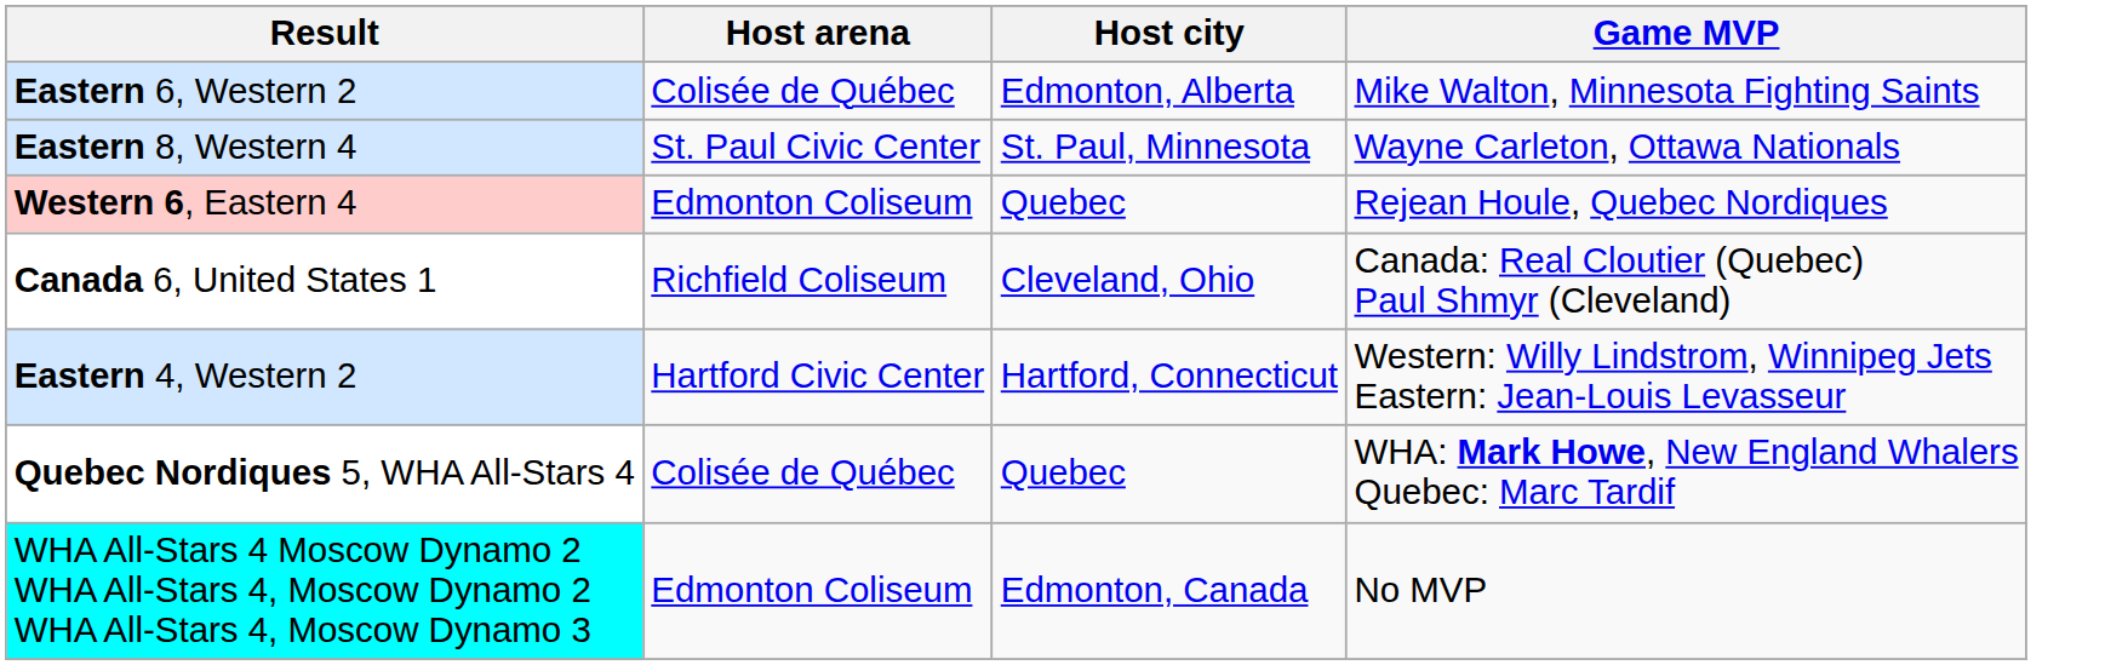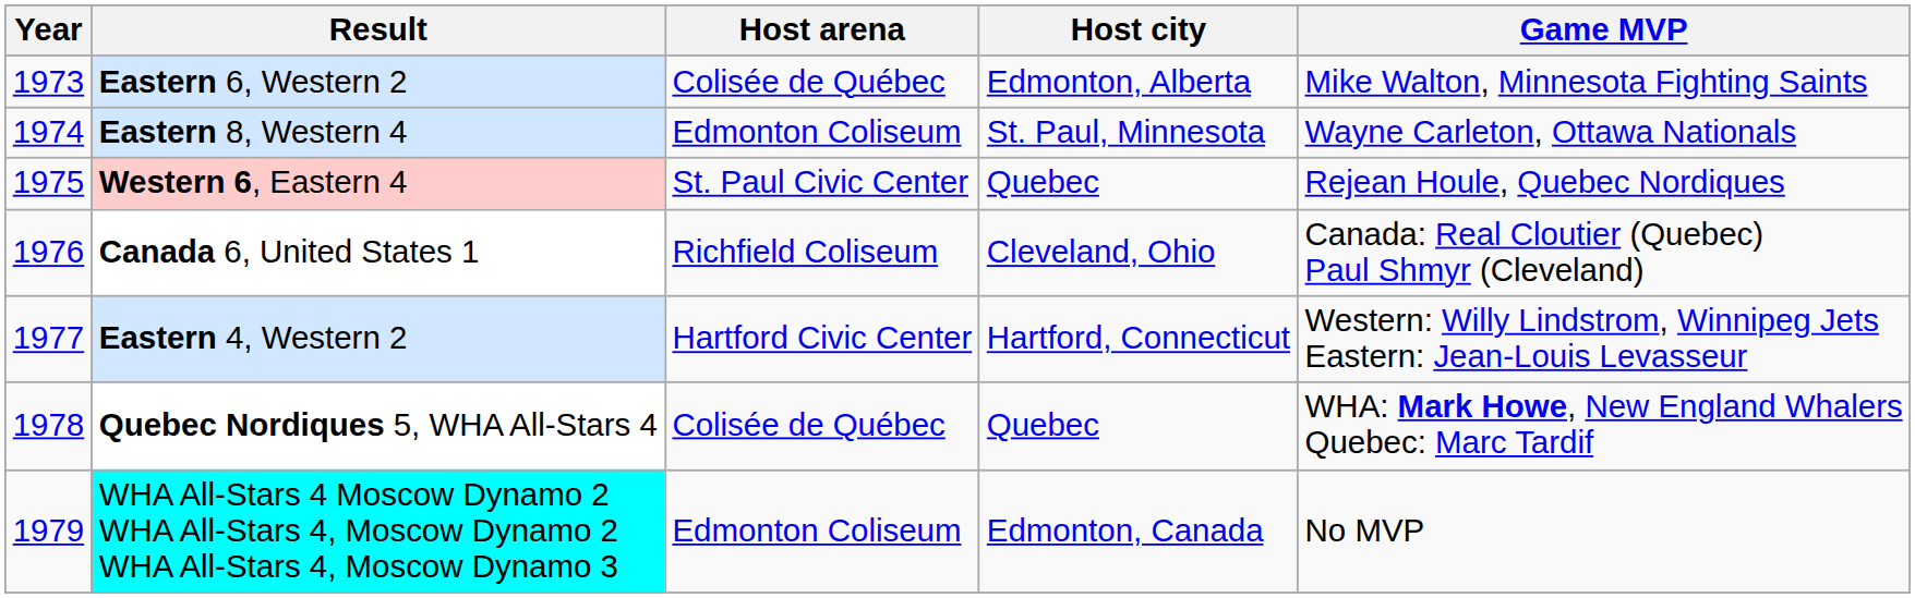 <table class="wikitable sortable">
 <tr>
+<th>Year</th>
 <th>Result</th>
 <th>Host arena</th>
 <th>Host city</th>
 <th><a href='#'>Game MVP</a></th>
 </tr>
 <tr>
+<td><a href='#'>1973</a></td>
 <td style="background:#d0e7ff;"><strong>Eastern</strong> 6, Western 2</td>
 <td><a href='#'>Colisée de Québec</a></td>
 <td><a href='#'>Edmonton, Alberta</a></td>
 <td><a href='#'>Mike Walton</a>, <a href='#'>Minnesota Fighting Saints</a></td>
 </tr>
 <tr>
+<td><a href='#'>1974</a></td>
 <td style="background:#d0e7ff;"><strong>Eastern</strong> 8, Western 4</td>
-<td><a href='#'>St. Paul Civic Center</a></td>
+<td><a href='#'>Edmonton Coliseum</a></td>
 <td><a href='#'>St. Paul, Minnesota</a></td>
 <td><a href='#'>Wayne Carleton</a>, <a href='#'>Ottawa Nationals</a></td>
 </tr>
 <tr>
+<td><a href='#'>1975</a></td>
 <td style="background:#fcc;"><strong>Western 6</strong>, Eastern 4</td>
-<td><a href='#'>Edmonton Coliseum</a></td>
+<td><a href='#'>St. Paul Civic Center</a></td>
 <td><a href='#'>Quebec</a></td>
 <td><a href='#'>Rejean Houle</a>, <a href='#'>Quebec Nordiques</a></td>
 </tr>
 <tr>
+<td><a href='#'>1976</a></td>
 <td style="background:#ffffff;"><strong>Canada</strong> 6, United States 1</td>
 <td><a href='#'>Richfield Coliseum</a></td>
 <td><a href='#'>Cleveland, Ohio</a></td>
 <td>Canada: <a href='#'>Real Cloutier</a> (Quebec)<br><a href='#'>Paul Shmyr</a> (Cleveland)</td>
 </tr>
 <tr>
+<td><a href='#'>1977</a></td>
 <td style="background:#d0e7ff;"><strong>Eastern</strong> 4, Western 2</td>
 <td><a href='#'>Hartford Civic Center</a></td>
 <td><a href='#'>Hartford, Connecticut</a></td>
 <td>Western: <a href='#'>Willy Lindstrom</a>, <a href='#'>Winnipeg Jets</a><br>Eastern: <a href='#'>Jean-Louis Levasseur</a></td>
 </tr>
 <tr>
+<td><a href='#'>1978</a></td>
 <td style="background:#ffffff;"><strong>Quebec Nordiques</strong> 5, WHA All-Stars 4</td>
 <td><a href='#'>Colisée de Québec</a></td>
 <td><a href='#'>Quebec</a></td>
 <td>WHA: <strong><a href='#'>Mark Howe</a></strong>, <a href='#'>New England Whalers</a><br>Quebec: <a href='#'>Marc Tardif</a></td>
 </tr>
 <tr>
+<td><a href='#'>1979</a></td>
 <td style="background:#00FFFF;">WHA All-Stars 4 Moscow Dynamo 2<br>WHA All-Stars 4, Moscow Dynamo 2<br>WHA All-Stars 4, Moscow Dynamo 3</td>
 <td><a href='#'>Edmonton Coliseum</a></td>
 <td><a href='#'>Edmonton, Canada</a></td>
 <td>No MVP</td>
 </tr>
 </table>
